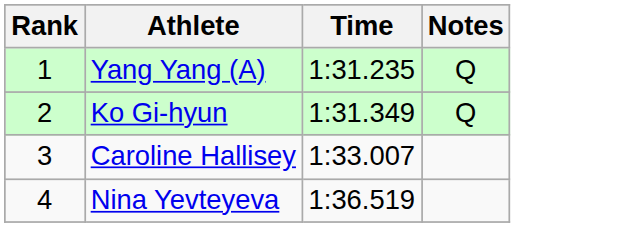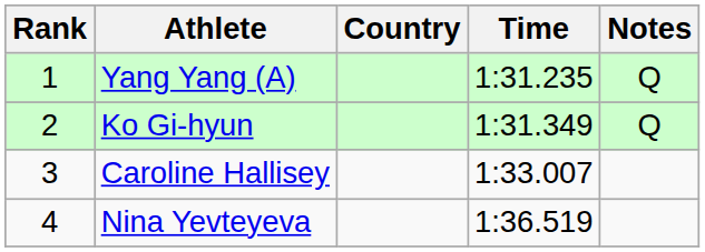 <table class="wikitable sortable" style="text-align:center">
 <tr>
 <th>Rank</th>
 <th>Athlete</th>
+<th>Country</th>
 <th>Time</th>
 <th>Notes</th>
 </tr>
 <tr bgcolor=ccffcc>
 <td>1</td>
 <td align=left><a href='#'>Yang Yang (A)</a></td>
+<td align=left></td>
 <td>1:31.235</td>
 <td>Q </td>
 </tr>
 <tr bgcolor=ccffcc>
 <td>2</td>
 <td align=left><a href='#'>Ko Gi-hyun</a></td>
+<td align=left></td>
 <td>1:31.349</td>
 <td>Q</td>
 </tr>
 <tr>
 <td>3</td>
 <td align=left><a href='#'>Caroline Hallisey</a></td>
+<td align=left></td>
 <td>1:33.007</td>
 <td></td>
 </tr>
 <tr>
 <td>4</td>
 <td align=left><a href='#'>Nina Yevteyeva</a></td>
+<td align=left></td>
 <td>1:36.519</td>
 <td></td>
 </tr>
 </table>
